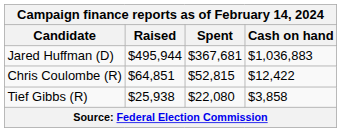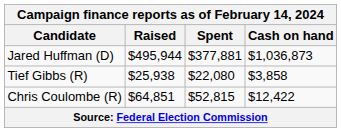 <table class="wikitable sortable">
 <tr>
 <th colspan=4>Campaign finance reports as of February 14, 2024</th>
 </tr>
 <tr style="text-align:center;">
 <th>Candidate</th>
 <th>Raised</th>
 <th>Spent</th>
 <th>Cash on hand</th>
 </tr>
 <tr>
 <td>Jared Huffman (D)</td>
 <td>$495,944</td>
-<td>$367,681</td>
-<td>$1,036,883</td>
+<td>$377,881</td>
+<td>$1,036,873</td>
+</tr>
+<tr>
+<td>Tief Gibbs (R)</td>
+<td>$25,938</td>
+<td>$22,080</td>
+<td>$3,858</td>
 </tr>
 <tr>
 <td>Chris Coulombe (R)</td>
 <td>$64,851</td>
 <td>$52,815</td>
 <td>$12,422</td>
 </tr>
 <tr>
-<td>Tief Gibbs (R)</td>
-<td>$25,938</td>
-<td>$22,080</td>
-<td>$3,858</td>
-</tr>
-<tr>
 <th colspan="4"><small>Source: <a href='#'>Federal Election Commission</a></small></th>
 </tr>
 </table>
